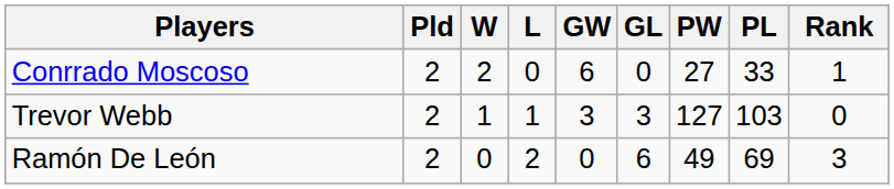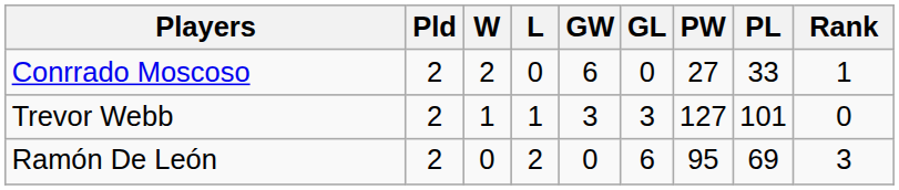 <table class=wikitable style="text-align:center">
 <tr>
 <th width=220>Players</th>
 <th width=20>Pld</th>
 <th width=20>W</th>
 <th width=20>L</th>
 <th width=20>GW</th>
 <th width=20>GL</th>
 <th width=20>PW</th>
 <th width=20>PL</th>
 <th width=50>Rank</th>
 </tr>
 <tr>
 <td align=left> <a href='#'>Conrrado Moscoso</a></td>
 <td>2</td>
 <td>2</td>
 <td>0</td>
 <td>6</td>
 <td>0</td>
 <td>27</td>
 <td>33</td>
 <td>1</td>
 </tr>
 <tr>
 <td align=left> Trevor Webb</td>
 <td>2</td>
 <td>1</td>
 <td>1</td>
 <td>3</td>
 <td>3</td>
 <td>127</td>
-<td>103</td>
+<td>101</td>
 <td>0</td>
 </tr>
 <tr>
 <td align=left> Ramón De León</td>
 <td>2</td>
 <td>0</td>
 <td>2</td>
 <td>0</td>
 <td>6</td>
-<td>49</td>
+<td>95</td>
 <td>69</td>
 <td>3</td>
 </tr>
 </table>
